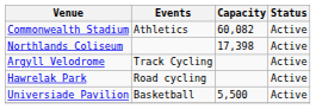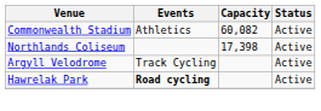 <table class="wikitable sortable">
 <tr>
 <th>Venue</th>
 <th>Events</th>
 <th>Capacity</th>
 <th>Status</th>
 </tr>
 <tr>
 <td><a href='#'>Commonwealth Stadium</a></td>
 <td>Athletics</td>
 <td>60,082</td>
 <td>Active</td>
 </tr>
 <tr>
 <td><a href='#'>Northlands Coliseum</a></td>
 <td></td>
 <td>17,398</td>
 <td>Active</td>
 </tr>
 <tr>
 <td><a href='#'>Argyll Velodrome</a></td>
 <td>Track Cycling</td>
 <td></td>
 <td>Active</td>
 </tr>
 <tr>
 <td><a href='#'>Hawrelak Park</a></td>
-<td>Road cycling</td>
+<td><strong>Road cycling</strong></td>
 <td></td>
-<td>Active</td>
-</tr>
-<tr>
-<td><a href='#'>Universiade Pavilion</a></td>
-<td>Basketball</td>
-<td>5,500</td>
 <td>Active</td>
 </tr>
 <tr>
 </tr>
 </table>
